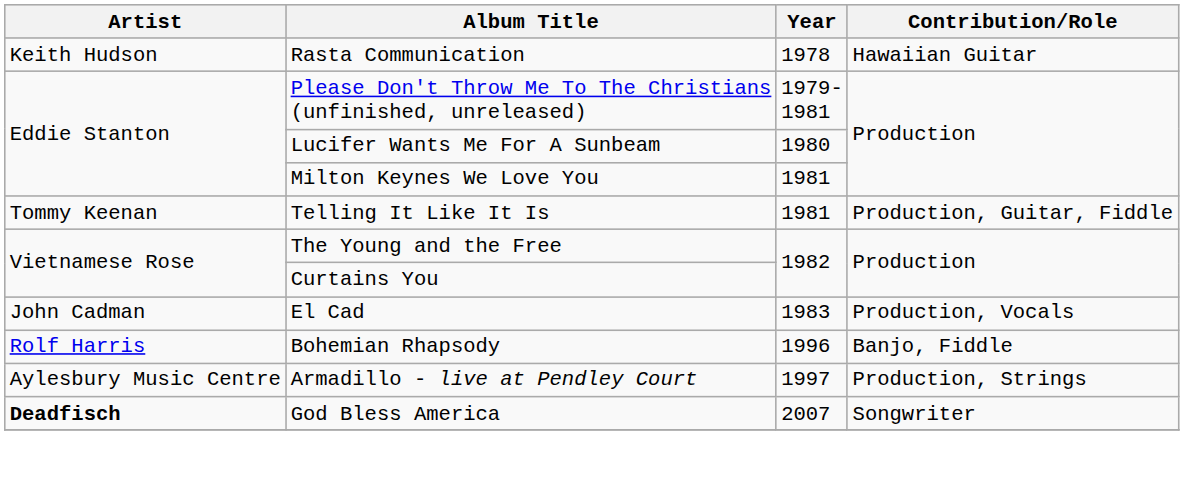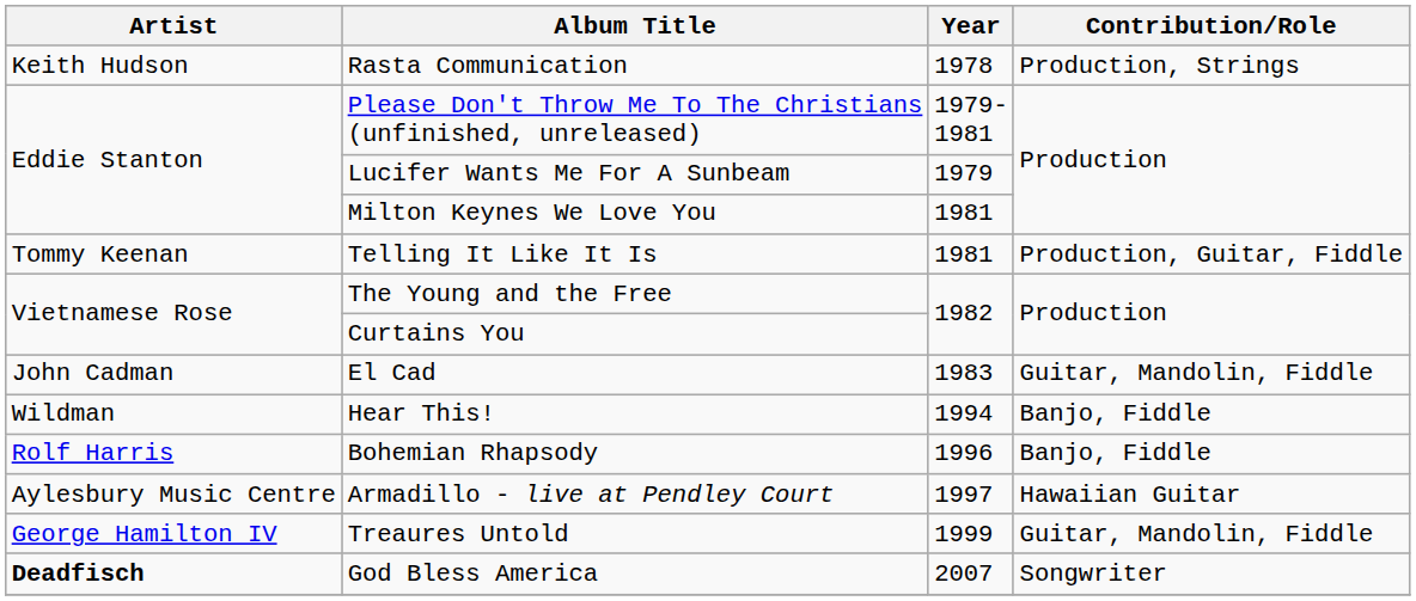 <table class="wikitable">
 <tr>
 <th>Artist</th>
 <th>Album Title</th>
 <th>Year</th>
 <th>Contribution/Role</th>
 </tr>
 <tr>
 <td>Keith Hudson</td>
 <td>Rasta Communication</td>
 <td>1978</td>
-<td>Hawaiian Guitar</td>
+<td>Production, Strings</td>
 </tr>
 <tr>
 <td rowspan="3">Eddie Stanton</td>
 <td><a href='#'>Please Don't Throw Me To The Christians</a> <br> (unfinished, unreleased)</td>
 <td>1979-<br>1981</td>
 <td rowspan="3">Production</td>
 </tr>
 <tr>
 <td>Lucifer Wants Me For A Sunbeam</td>
-<td>1980</td>
+<td>1979</td>
 </tr>
 <tr>
 <td>Milton Keynes We Love You</td>
 <td>1981</td>
 </tr>
 <tr>
 <td>Tommy Keenan</td>
 <td>Telling It Like It Is</td>
 <td>1981</td>
 <td>Production, Guitar, Fiddle</td>
 </tr>
 <tr>
 <td rowspan="2">Vietnamese Rose</td>
 <td>The Young and the Free</td>
 <td rowspan="2">1982</td>
 <td rowspan="2">Production</td>
 </tr>
 <tr>
 <td>Curtains You</td>
 </tr>
 <tr>
 <td>John Cadman</td>
 <td>El Cad</td>
 <td>1983</td>
-<td>Production, Vocals</td>
+<td>Guitar, Mandolin, Fiddle</td>
+</tr>
+<tr>
+<td>Wildman</td>
+<td>Hear This!</td>
+<td>1994</td>
+<td>Banjo, Fiddle</td>
 </tr>
 <tr>
 <td><a href='#'>Rolf Harris</a></td>
 <td>Bohemian Rhapsody</td>
 <td>1996</td>
 <td>Banjo, Fiddle</td>
 </tr>
 <tr>
 <td>Aylesbury Music Centre</td>
 <td>Armadillo - <em>live at Pendley Court</em></td>
 <td>1997</td>
-<td>Production, Strings</td>
+<td>Hawaiian Guitar</td>
+</tr>
+<tr>
+<td><a href='#'>George Hamilton IV</a></td>
+<td>Treaures Untold</td>
+<td>1999</td>
+<td>Guitar, Mandolin, Fiddle</td>
 </tr>
 <tr>
 <td><strong>Deadfisch</strong></td>
 <td>God Bless America</td>
 <td>2007</td>
 <td>Songwriter</td>
 </tr>
 <tr>
 </tr>
 </table>
